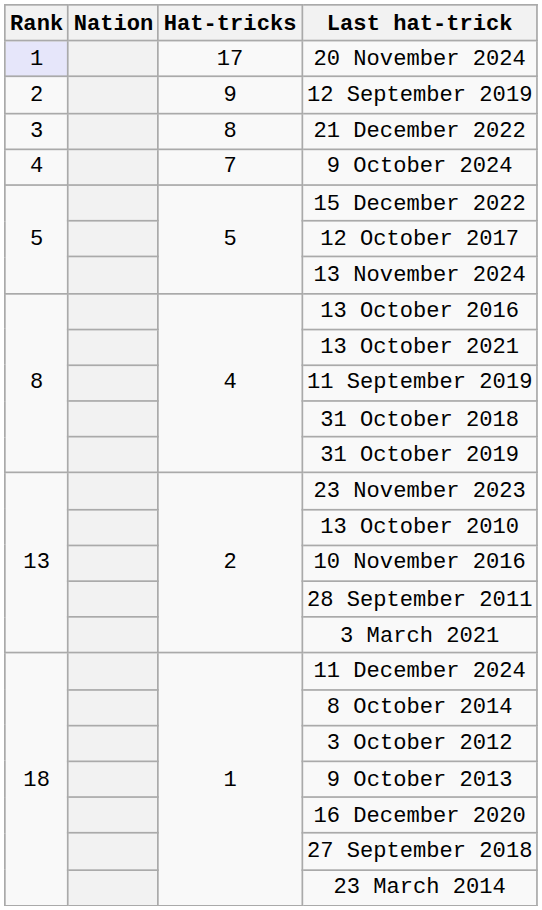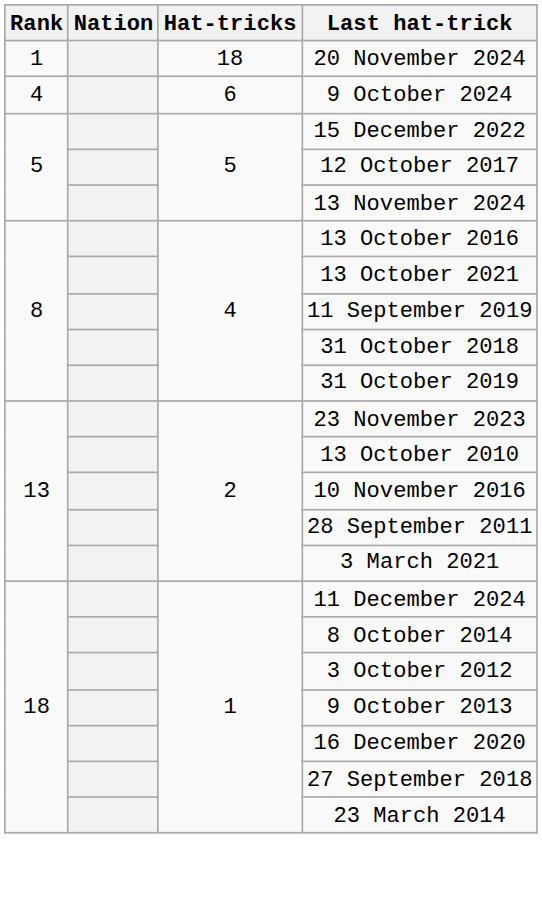 <table class="wikitable sortable plainrowheaders" style="text-align:center">
 <tr>
 <th scope="col">Rank</th>
 <th scope="col">Nation</th>
 <th scope="col">Hat-tricks</th>
 <th scope="col">Last hat-trick</th>
 </tr>
 <tr>
-<td style="background: lavender;">1</td>
+<td>1</td>
 <th scope="row"></th>
-<td>17</td>
+<td>18</td>
 <td>20 November 2024</td>
-</tr>
-<tr>
-<td>2</td>
-<th scope="row"></th>
-<td>9</td>
-<td>12 September 2019</td>
-</tr>
-<tr>
-<td>3</td>
-<th scope="row"></th>
-<td>8</td>
-<td>21 December 2022</td>
 </tr>
 <tr>
 <td>4</td>
 <th scope="row"></th>
-<td>7</td>
+<td>6</td>
 <td>9 October 2024</td>
 </tr>
 <tr>
 <td rowspan="3">5</td>
 <th scope="row"></th>
 <td rowspan="3">5</td>
 <td>15 December 2022</td>
 </tr>
 <tr>
 <th scope="row"></th>
 <td>12 October 2017</td>
 </tr>
 <tr>
 <th scope="row"></th>
 <td>13 November 2024</td>
 </tr>
 <tr>
 <td rowspan="5">8</td>
 <th scope="row"></th>
 <td rowspan="5">4</td>
 <td>13 October 2016</td>
 </tr>
 <tr>
 <th scope="row"></th>
 <td>13 October 2021</td>
 </tr>
 <tr>
 <th scope="row"></th>
 <td>11 September 2019</td>
 </tr>
 <tr>
 <th scope="row"></th>
 <td>31 October 2018</td>
 </tr>
 <tr>
 <th scope="row"></th>
 <td>31 October 2019</td>
 </tr>
 <tr>
 <td rowspan="5">13</td>
 <th scope="row"></th>
 <td rowspan="5">2</td>
 <td>23 November 2023</td>
 </tr>
 <tr>
 <th scope="row"></th>
 <td>13 October 2010</td>
 </tr>
 <tr>
 <th scope="row"></th>
 <td>10 November 2016</td>
 </tr>
 <tr>
 <th scope="row"></th>
 <td>28 September 2011</td>
 </tr>
 <tr>
 <th scope="row"></th>
 <td>3 March 2021</td>
 </tr>
 <tr>
 <td rowspan="7">18</td>
 <th scope="row"></th>
 <td rowspan="7">1</td>
 <td>11 December 2024</td>
 </tr>
 <tr>
 <th scope="row"></th>
 <td>8 October 2014</td>
 </tr>
 <tr>
 <th scope="row"></th>
 <td>3 October 2012</td>
 </tr>
 <tr>
 <th scope="row"></th>
 <td>9 October 2013</td>
 </tr>
 <tr>
 <th scope="row"></th>
 <td>16 December 2020</td>
 </tr>
 <tr>
 <th scope="row"></th>
 <td>27 September 2018</td>
 </tr>
 <tr>
 <th scope="row"></th>
 <td>23 March 2014</td>
 </tr>
 </table>
